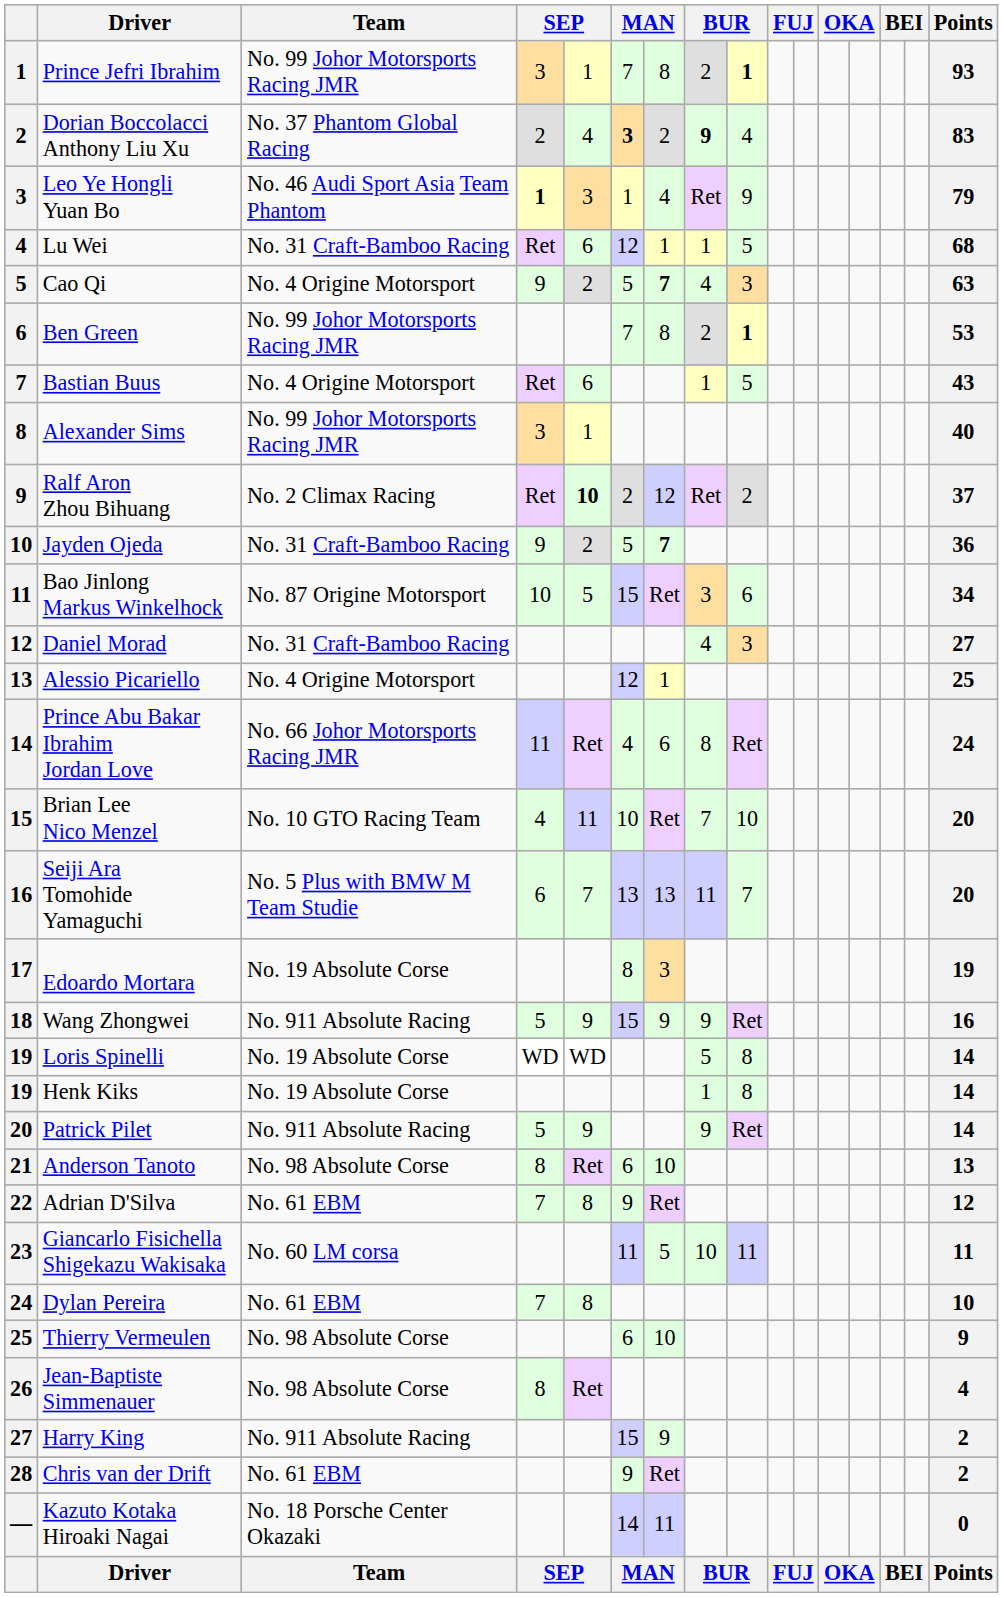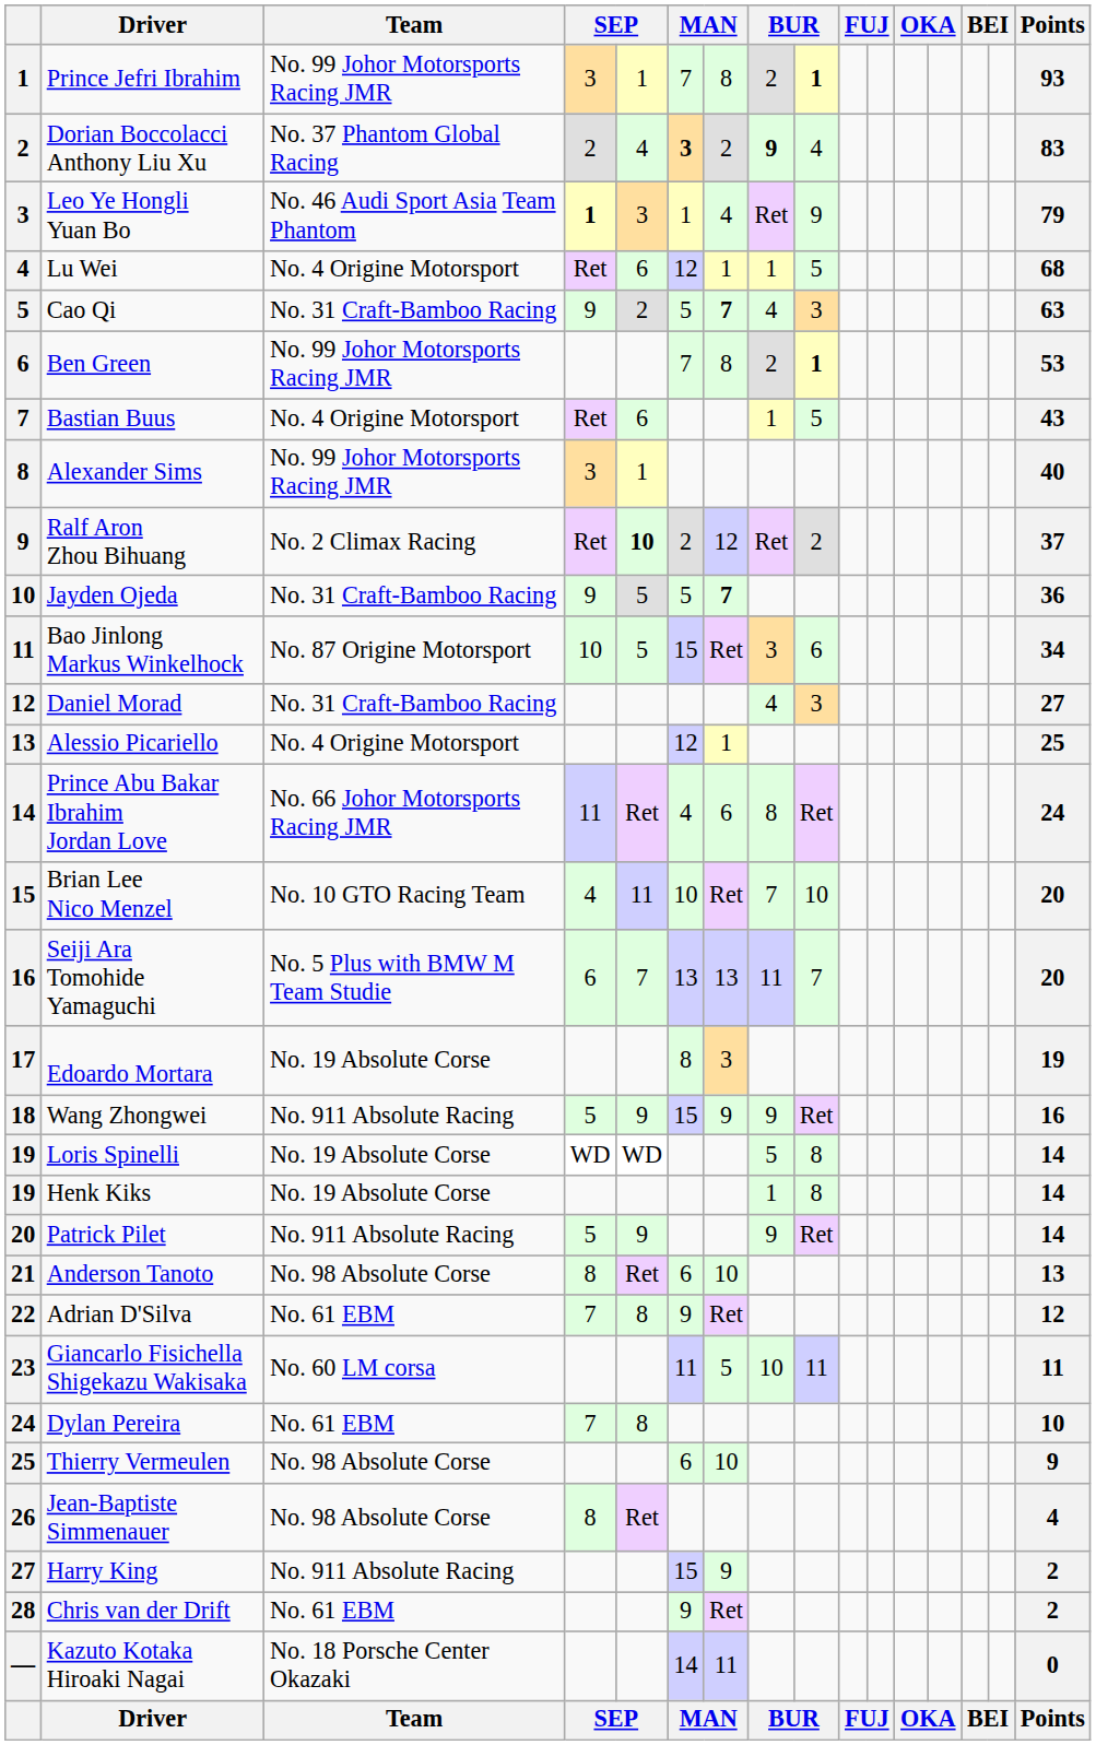 <table class="wikitable" style="font-size: 85%; text-align:center;">
 <tr>
 <th></th>
 <th>Driver</th>
 <th>Team</th>
 <th colspan="2"><a href='#'>SEP</a><br></th>
 <th colspan="2"><a href='#'>MAN</a><br></th>
 <th colspan="2"><a href='#'>BUR</a><br></th>
 <th colspan="2"><a href='#'>FUJ</a><br></th>
 <th colspan="2"><a href='#'>OKA</a><br></th>
 <th colspan="2">BEI<br></th>
 <th>Points</th>
 </tr>
 <tr>
 <th>1</th>
 <td align="left"> <a href='#'>Prince Jefri Ibrahim</a></td>
 <td align="left"> No. 99 <a href='#'>Johor Motorsports Racing JMR</a></td>
 <td style="background:#FFDF9F;">3</td>
 <td style="background:#FFFFBF;">1</td>
 <td style="background:#DFFFDF;">7</td>
 <td style="background:#DFFFDF;">8</td>
 <td style="background:#DFDFDF;">2</td>
 <td style="background:#FFFFBF;"><strong>1</strong></td>
 <td></td>
 <td></td>
 <td></td>
 <td></td>
 <td></td>
 <td></td>
 <th>93</th>
 </tr>
 <tr>
 <th>2</th>
 <td align="left"> <a href='#'>Dorian Boccolacci</a><br> Anthony Liu Xu</td>
 <td align="left"> No. 37 <a href='#'>Phantom Global Racing</a></td>
 <td style="background:#DFDFDF;">2</td>
 <td style="background:#DFFFDF;">4</td>
 <td style="background:#FFDF9F;"><strong>3</strong></td>
 <td style="background:#DFDFDF;">2</td>
 <td style="background:#DFFFDF;"><strong>9</strong></td>
 <td style="background:#DFFFDF;">4</td>
 <td></td>
 <td></td>
 <td></td>
 <td></td>
 <td></td>
 <td></td>
 <th>83</th>
 </tr>
 <tr>
 <th>3</th>
 <td align="left"> <a href='#'>Leo Ye Hongli</a><br> Yuan Bo</td>
 <td align="left"> No. 46 <a href='#'>Audi Sport Asia</a> <a href='#'>Team Phantom</a></td>
 <td style="background:#FFFFBF;"><strong>1</strong></td>
 <td style="background:#FFDF9F;">3</td>
 <td style="background:#FFFFBF;">1</td>
 <td style="background:#DFFFDF;">4</td>
 <td style="background:#EFCFFF;">Ret</td>
 <td style="background:#DFFFDF;">9</td>
 <td></td>
 <td></td>
 <td></td>
 <td></td>
 <td></td>
 <td></td>
 <th>79</th>
 </tr>
 <tr>
 <th>4</th>
 <td align="left"> Lu Wei</td>
-<td align="left"> No. 31 <a href='#'>Craft-Bamboo Racing</a></td>
+<td align="left"> No. 4 Origine Motorsport</td>
 <td style="background:#EFCFFF;">Ret</td>
 <td style="background:#DFFFDF;">6</td>
 <td style="background:#CFCFFF;">12</td>
 <td style="background:#FFFFBF;">1</td>
 <td style="background:#FFFFBF;">1</td>
 <td style="background:#DFFFDF;">5</td>
 <td></td>
 <td></td>
 <td></td>
 <td></td>
 <td></td>
 <td></td>
 <th>68</th>
 </tr>
 <tr>
 <th>5</th>
 <td align="left"> Cao Qi</td>
-<td align="left"> No. 4 Origine Motorsport</td>
+<td align="left"> No. 31 <a href='#'>Craft-Bamboo Racing</a></td>
 <td style="background:#DFFFDF;">9</td>
 <td style="background:#DFDFDF;">2</td>
 <td style="background:#DFFFDF;">5</td>
 <td style="background:#DFFFDF;"><strong>7</strong></td>
 <td style="background:#DFFFDF;">4</td>
 <td style="background:#FFDF9F;">3</td>
 <td></td>
 <td></td>
 <td></td>
 <td></td>
 <td></td>
 <td></td>
 <th>63</th>
 </tr>
 <tr>
 <th>6</th>
 <td align="left"> <a href='#'>Ben Green</a></td>
 <td align="left"> No. 99 <a href='#'>Johor Motorsports Racing JMR</a></td>
 <td></td>
 <td></td>
 <td style="background:#DFFFDF;">7</td>
 <td style="background:#DFFFDF;">8</td>
 <td style="background:#DFDFDF;">2</td>
 <td style="background:#FFFFBF;"><strong>1</strong></td>
 <td></td>
 <td></td>
 <td></td>
 <td></td>
 <td></td>
 <td></td>
 <th>53</th>
 </tr>
 <tr>
 <th>7</th>
 <td align="left"> <a href='#'>Bastian Buus</a></td>
 <td align="left"> No. 4 Origine Motorsport</td>
 <td style="background:#EFCFFF;">Ret</td>
 <td style="background:#DFFFDF;">6</td>
 <td></td>
 <td></td>
 <td style="background:#FFFFBF;">1</td>
 <td style="background:#DFFFDF;">5</td>
 <td></td>
 <td></td>
 <td></td>
 <td></td>
 <td></td>
 <td></td>
 <th>43</th>
 </tr>
 <tr>
 <th>8</th>
 <td align="left"> <a href='#'>Alexander Sims</a></td>
 <td align="left"> No. 99 <a href='#'>Johor Motorsports Racing JMR</a></td>
 <td style="background:#FFDF9F;">3</td>
 <td style="background:#FFFFBF;">1</td>
 <td></td>
 <td></td>
 <td></td>
 <td></td>
 <td></td>
 <td></td>
 <td></td>
 <td></td>
 <td></td>
 <td></td>
 <th>40</th>
 </tr>
 <tr>
 <th>9</th>
 <td align="left"> <a href='#'>Ralf Aron</a><br> Zhou Bihuang</td>
 <td align="left"> No. 2 Climax Racing</td>
 <td style="background:#EFCFFF;">Ret</td>
 <td style="background:#DFFFDF;"><strong>10</strong></td>
 <td style="background:#DFDFDF;">2</td>
 <td style="background:#CFCFFF;">12</td>
 <td style="background:#EFCFFF;">Ret</td>
 <td style="background:#DFDFDF;">2</td>
 <td></td>
 <td></td>
 <td></td>
 <td></td>
 <td></td>
 <td></td>
 <th>37</th>
 </tr>
 <tr>
 <th>10</th>
 <td align="left"> <a href='#'>Jayden Ojeda</a></td>
 <td align="left"> No. 31 <a href='#'>Craft-Bamboo Racing</a></td>
 <td style="background:#DFFFDF;">9</td>
-<td style="background:#DFDFDF;">2</td>
+<td style="background:#DFDFDF;">5</td>
 <td style="background:#DFFFDF;">5</td>
 <td style="background:#DFFFDF;"><strong>7</strong></td>
 <td></td>
 <td></td>
 <td></td>
 <td></td>
 <td></td>
 <td></td>
 <td></td>
 <td></td>
 <th>36</th>
 </tr>
 <tr>
 <th>11</th>
 <td align="left"> Bao Jinlong<br> <a href='#'>Markus Winkelhock</a></td>
 <td align="left"> No. 87 Origine Motorsport</td>
 <td style="background:#DFFFDF;">10</td>
 <td style="background:#DFFFDF;">5</td>
 <td style="background:#CFCFFF;">15</td>
 <td style="background:#EFCFFF;">Ret</td>
 <td style="background:#FFDF9F;">3</td>
 <td style="background:#DFFFDF;">6</td>
 <td></td>
 <td></td>
 <td></td>
 <td></td>
 <td></td>
 <td></td>
 <th>34</th>
 </tr>
 <tr>
 <th>12</th>
 <td align="left"> <a href='#'>Daniel Morad</a></td>
 <td align="left"> No. 31 <a href='#'>Craft-Bamboo Racing</a></td>
 <td></td>
 <td></td>
 <td></td>
 <td></td>
 <td style="background:#DFFFDF;">4</td>
 <td style="background:#FFDF9F;">3</td>
 <td></td>
 <td></td>
 <td></td>
 <td></td>
 <td></td>
 <td></td>
 <th>27</th>
 </tr>
 <tr>
 <th>13</th>
 <td align="left"> <a href='#'>Alessio Picariello</a></td>
 <td align="left"> No. 4 Origine Motorsport</td>
 <td></td>
 <td></td>
 <td style="background:#CFCFFF;">12</td>
 <td style="background:#FFFFBF;">1</td>
 <td></td>
 <td></td>
 <td></td>
 <td></td>
 <td></td>
 <td></td>
 <td></td>
 <td></td>
 <th>25</th>
 </tr>
 <tr>
 <th>14</th>
 <td align="left"> <a href='#'>Prince Abu Bakar Ibrahim</a><br> <a href='#'>Jordan Love</a></td>
 <td align="left"> No. 66 <a href='#'>Johor Motorsports Racing JMR</a></td>
 <td style="background:#CFCFFF;">11</td>
 <td style="background:#EFCFFF;">Ret</td>
 <td style="background:#DFFFDF;">4</td>
 <td style="background:#DFFFDF;">6</td>
 <td style="background:#DFFFDF;">8</td>
 <td style="background:#EFCFFF;">Ret</td>
 <td></td>
 <td></td>
 <td></td>
 <td></td>
 <td></td>
 <td></td>
 <th>24</th>
 </tr>
 <tr>
 <th>15</th>
 <td align="left"> Brian Lee<br> <a href='#'>Nico Menzel</a></td>
 <td align="left"> No. 10 GTO Racing Team</td>
 <td style="background:#dfffdf;">4</td>
 <td style="background:#CFCFFF;">11</td>
 <td style="background:#DFFFDF;">10</td>
 <td style="background:#EFCFFF;">Ret</td>
 <td style="background:#DFFFDF;">7</td>
 <td style="background:#DFFFDF;">10</td>
 <td></td>
 <td></td>
 <td></td>
 <td></td>
 <td></td>
 <td></td>
 <th>20</th>
 </tr>
 <tr>
 <th>16</th>
 <td align="left"> <a href='#'>Seiji Ara</a><br> Tomohide Yamaguchi</td>
 <td align="left"> No. 5 <a href='#'>Plus with BMW M Team Studie</a></td>
 <td style="background:#DFFFDF;">6</td>
 <td style="background:#DFFFDF;">7</td>
 <td style="background:#CFCFFF;">13</td>
 <td style="background:#CFCFFF;">13</td>
 <td style="background:#CFCFFF;">11</td>
 <td style="background:#DFFFDF;">7</td>
 <td></td>
 <td></td>
 <td></td>
 <td></td>
 <td></td>
 <td></td>
 <th>20</th>
 </tr>
 <tr>
 <th>17</th>
 <td align="left"> <br> <a href='#'>Edoardo Mortara</a></td>
 <td align="left"> No. 19 Absolute Corse</td>
 <td></td>
 <td></td>
 <td style="background:#DFFFDF;">8</td>
 <td style="background:#FFDF9F;">3</td>
 <td></td>
 <td></td>
 <td></td>
 <td></td>
 <td></td>
 <td></td>
 <td></td>
 <td></td>
 <th>19</th>
 </tr>
 <tr>
 <th>18</th>
 <td align="left"> Wang Zhongwei</td>
 <td align="left"> No. 911 Absolute Racing</td>
 <td style="background:#DFFFDF;">5</td>
 <td style="background:#DFFFDF;">9</td>
 <td style="background:#CFCFFF;">15</td>
 <td style="background:#DFFFDF;">9</td>
 <td style="background:#DFFFDF;">9</td>
 <td style="background:#EFCFFF;">Ret</td>
 <td></td>
 <td></td>
 <td></td>
 <td></td>
 <td></td>
 <td></td>
 <th>16</th>
 </tr>
 <tr>
 <th>19</th>
 <td align="left"> <a href='#'>Loris Spinelli</a></td>
 <td align="left"> No. 19 Absolute Corse</td>
 <td style="background:#FFFFFF;">WD</td>
 <td style="background:#FFFFFF;">WD</td>
 <td></td>
 <td></td>
 <td style="background:#DFFFDF;">5</td>
 <td style="background:#DFFFDF;">8</td>
 <td></td>
 <td></td>
 <td></td>
 <td></td>
 <td></td>
 <td></td>
 <th>14</th>
 </tr>
 <tr>
 <th>19</th>
 <td align="left"> Henk Kiks</td>
 <td align="left"> No. 19 Absolute Corse</td>
 <td></td>
 <td></td>
 <td></td>
 <td></td>
 <td style="background:#DFFFDF;">1</td>
 <td style="background:#DFFFDF;">8</td>
 <td></td>
 <td></td>
 <td></td>
 <td></td>
 <td></td>
 <td></td>
 <th>14</th>
 </tr>
 <tr>
 <th>20</th>
 <td align="left"> <a href='#'>Patrick Pilet</a></td>
 <td align="left"> No. 911 Absolute Racing</td>
 <td style="background:#DFFFDF;">5</td>
 <td style="background:#DFFFDF;">9</td>
 <td></td>
 <td></td>
 <td style="background:#DFFFDF;">9</td>
 <td style="background:#EFCFFF;">Ret</td>
 <td></td>
 <td></td>
 <td></td>
 <td></td>
 <td></td>
 <td></td>
 <th>14</th>
 </tr>
 <tr>
 <th>21</th>
 <td align="left"> <a href='#'>Anderson Tanoto</a></td>
 <td align="left"> No. 98 Absolute Corse</td>
 <td style="background:#DFFFDF;">8</td>
 <td style="background:#EFCFFF;">Ret</td>
 <td style="background:#DFFFDF;">6</td>
 <td style="background:#DFFFDF;">10</td>
 <td></td>
 <td></td>
 <td></td>
 <td></td>
 <td></td>
 <td></td>
 <td></td>
 <td></td>
 <th>13</th>
 </tr>
 <tr>
 <th>22</th>
 <td align="left"> Adrian D'Silva</td>
 <td align="left"> No. 61 <a href='#'>EBM</a></td>
 <td style="background:#DFFFDF;">7</td>
 <td style="background:#DFFFDF;">8</td>
 <td style="background:#DFFFDF;">9</td>
 <td style="background:#EFCFFF;">Ret</td>
 <td></td>
 <td></td>
 <td></td>
 <td></td>
 <td></td>
 <td></td>
 <td></td>
 <td></td>
 <th>12</th>
 </tr>
 <tr>
 <th>23</th>
 <td align="left"> <a href='#'>Giancarlo Fisichella</a><br> <a href='#'>Shigekazu Wakisaka</a></td>
 <td align="left"> No. 60 <a href='#'>LM corsa</a></td>
 <td></td>
 <td></td>
 <td style="background:#CFCFFF;">11</td>
 <td style="background:#DFFFDF;">5</td>
 <td style="background:#DFFFDF;">10</td>
 <td style="background:#CFCFFF;">11</td>
 <td></td>
 <td></td>
 <td></td>
 <td></td>
 <td></td>
 <td></td>
 <th>11</th>
 </tr>
 <tr>
 <th>24</th>
 <td align="left"> <a href='#'>Dylan Pereira</a></td>
 <td align="left"> No. 61 <a href='#'>EBM</a></td>
 <td style="background:#DFFFDF;">7</td>
 <td style="background:#DFFFDF;">8</td>
 <td></td>
 <td></td>
 <td></td>
 <td></td>
 <td></td>
 <td></td>
 <td></td>
 <td></td>
 <td></td>
 <td></td>
 <th>10</th>
 </tr>
 <tr>
 <th>25</th>
 <td align="left"> <a href='#'>Thierry Vermeulen</a></td>
 <td align="left"> No. 98 Absolute Corse</td>
 <td></td>
 <td></td>
 <td style="background:#DFFFDF;">6</td>
 <td style="background:#DFFFDF;">10</td>
 <td></td>
 <td></td>
 <td></td>
 <td></td>
 <td></td>
 <td></td>
 <td></td>
 <td></td>
 <th>9</th>
 </tr>
 <tr>
 <th>26</th>
 <td align="left"> <a href='#'>Jean-Baptiste Simmenauer</a></td>
 <td align="left"> No. 98 Absolute Corse</td>
 <td style="background:#DFFFDF;">8</td>
 <td style="background:#EFCFFF;">Ret</td>
 <td></td>
 <td></td>
 <td></td>
 <td></td>
 <td></td>
 <td></td>
 <td></td>
 <td></td>
 <td></td>
 <td></td>
 <th>4</th>
 </tr>
 <tr>
 <th>27</th>
 <td align="left"> <a href='#'>Harry King</a></td>
 <td align="left"> No. 911 Absolute Racing</td>
 <td></td>
 <td></td>
 <td style="background:#CFCFFF;">15</td>
 <td style="background:#DFFFDF;">9</td>
 <td></td>
 <td></td>
 <td></td>
 <td></td>
 <td></td>
 <td></td>
 <td></td>
 <td></td>
 <th>2</th>
 </tr>
 <tr>
 <th>28</th>
 <td align="left"> <a href='#'>Chris van der Drift</a></td>
 <td align="left"> No. 61 <a href='#'>EBM</a></td>
 <td></td>
 <td></td>
 <td style="background:#DFFFDF;">9</td>
 <td style="background:#EFCFFF;">Ret</td>
 <td></td>
 <td></td>
 <td></td>
 <td></td>
 <td></td>
 <td></td>
 <td></td>
 <td></td>
 <th>2</th>
 </tr>
 <tr>
 <th>—</th>
 <td align="left"> <a href='#'>Kazuto Kotaka</a><br> Hiroaki Nagai</td>
 <td align="left"> No. 18 Porsche Center Okazaki</td>
 <td></td>
 <td></td>
 <td style="background:#CFCFFF;">14</td>
 <td style="background:#CFCFFF;">11</td>
 <td></td>
 <td></td>
 <td></td>
 <td></td>
 <td></td>
 <td></td>
 <td></td>
 <td></td>
 <th>0</th>
 </tr>
 <tr>
 <th></th>
 <th>Driver</th>
 <th>Team</th>
 <th colspan="2"><a href='#'>SEP</a><br></th>
 <th colspan="2"><a href='#'>MAN</a><br></th>
 <th colspan="2"><a href='#'>BUR</a><br></th>
 <th colspan="2"><a href='#'>FUJ</a><br></th>
 <th colspan="2"><a href='#'>OKA</a><br></th>
 <th colspan="2">BEI<br></th>
 <th>Points</th>
 </tr>
 </table>
